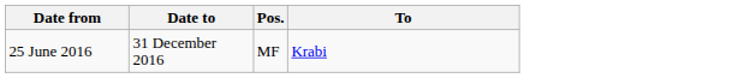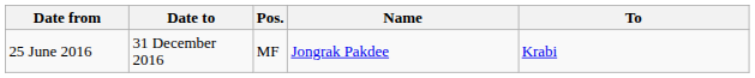 <table class="wikitable">
 <tr>
 <th width="120">Date from</th>
 <th width="120">Date to</th>
 <th>Pos.</th>
+<th width="230">Name</th>
 <th width="230">To</th>
 </tr>
 <tr>
 <td>25 June 2016</td>
 <td>31 December 2016</td>
 <td>MF</td>
+<td> <a href='#'>Jongrak Pakdee</a></td>
 <td> <a href='#'>Krabi</a></td>
 </tr>
 </table>
